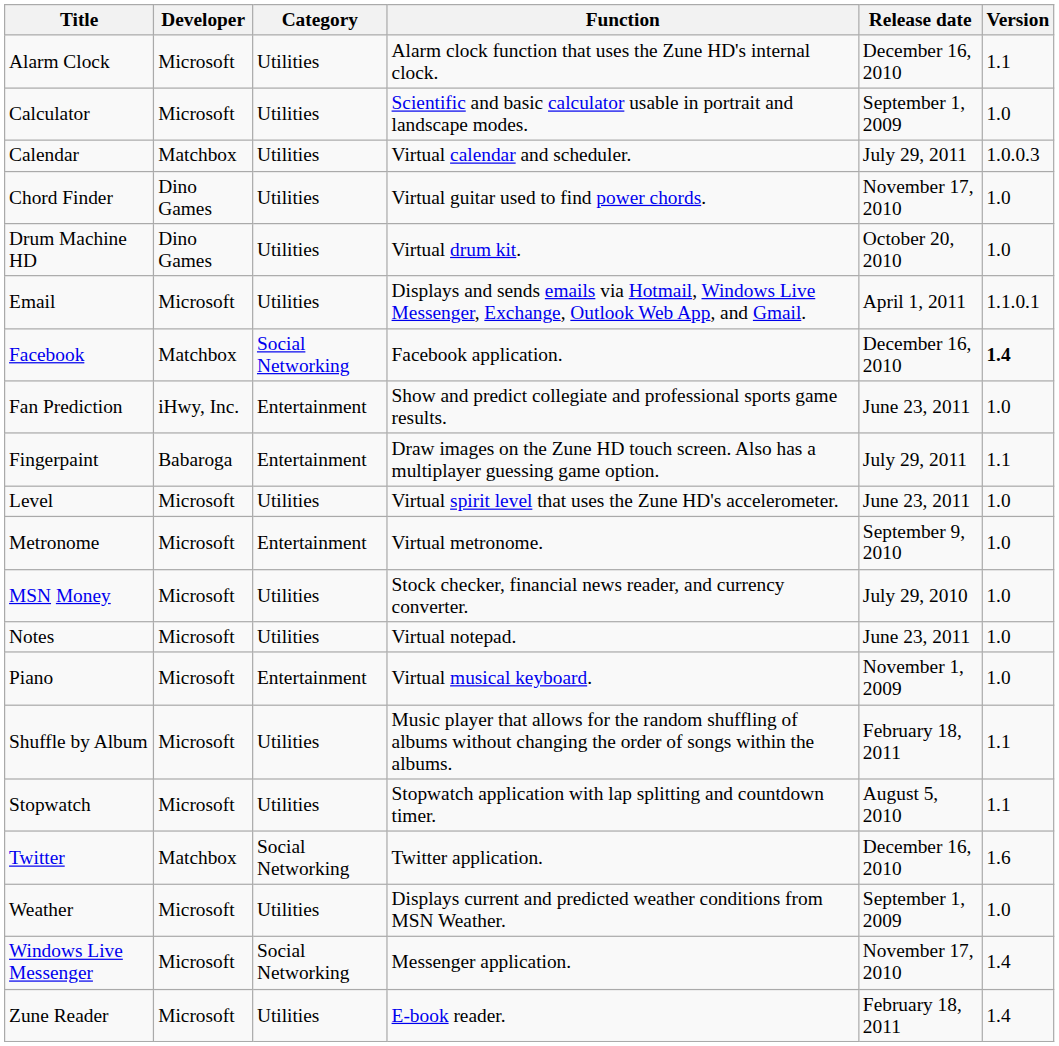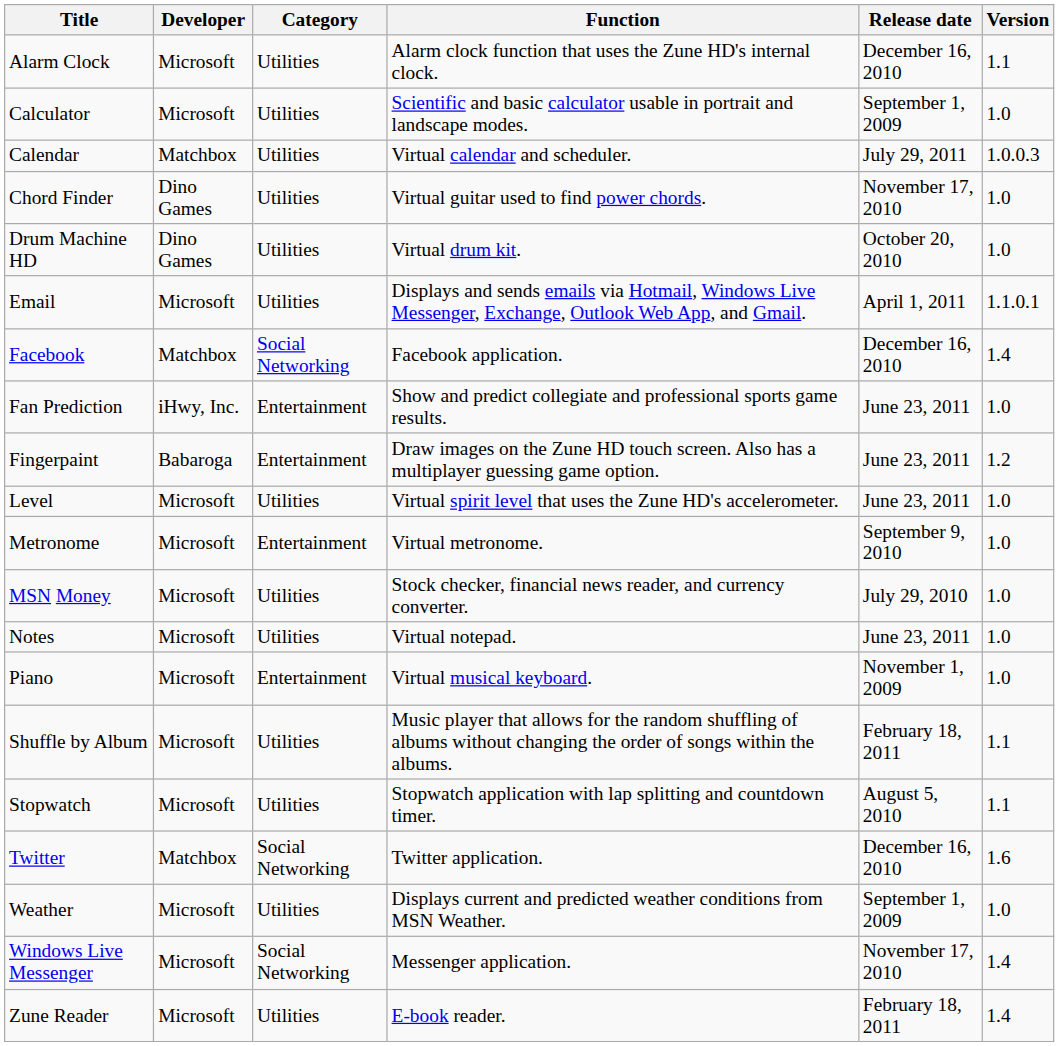 <table class="wikitable sortable" border="1">
 <tr>
 <th>Title</th>
 <th>Developer</th>
 <th>Category</th>
 <th>Function</th>
 <th>Release date</th>
 <th>Version</th>
 </tr>
 <tr>
 <td>Alarm Clock</td>
 <td>Microsoft</td>
 <td>Utilities</td>
 <td>Alarm clock function that uses the Zune HD's internal clock.</td>
 <td>December 16, 2010</td>
 <td>1.1</td>
 </tr>
 <tr>
 <td>Calculator</td>
 <td>Microsoft</td>
 <td>Utilities</td>
 <td><a href='#'>Scientific</a> and basic <a href='#'>calculator</a> usable in portrait and landscape modes.</td>
 <td>September 1, 2009</td>
 <td>1.0</td>
 </tr>
 <tr>
 <td>Calendar</td>
 <td>Matchbox</td>
 <td>Utilities</td>
 <td>Virtual <a href='#'>calendar</a> and scheduler.</td>
 <td>July 29, 2011</td>
 <td>1.0.0.3</td>
 </tr>
 <tr>
 <td>Chord Finder</td>
 <td>Dino Games</td>
 <td>Utilities</td>
 <td>Virtual guitar used to find <a href='#'>power chords</a>.</td>
 <td>November 17, 2010</td>
 <td>1.0</td>
 </tr>
 <tr>
 <td>Drum Machine HD</td>
 <td>Dino Games</td>
 <td>Utilities</td>
 <td>Virtual <a href='#'>drum kit</a>.</td>
 <td>October 20, 2010</td>
 <td>1.0</td>
 </tr>
 <tr>
 <td>Email</td>
 <td>Microsoft</td>
 <td>Utilities</td>
 <td>Displays and sends <a href='#'>emails</a> via <a href='#'>Hotmail</a>, <a href='#'>Windows Live Messenger</a>, <a href='#'>Exchange</a>, <a href='#'>Outlook Web App</a>, and <a href='#'>Gmail</a>.</td>
 <td>April 1, 2011</td>
 <td>1.1.0.1</td>
 </tr>
 <tr>
 <td><a href='#'>Facebook</a></td>
 <td>Matchbox</td>
 <td><a href='#'>Social Networking</a></td>
 <td>Facebook application.</td>
 <td>December 16, 2010</td>
-<td><strong>1.4</strong></td>
+<td>1.4</td>
 </tr>
 <tr>
 <td>Fan Prediction</td>
 <td>iHwy, Inc.</td>
 <td>Entertainment</td>
 <td>Show and predict collegiate and professional sports game results.</td>
 <td>June 23, 2011</td>
 <td>1.0</td>
 </tr>
 <tr>
 <td>Fingerpaint</td>
 <td>Babaroga</td>
 <td>Entertainment</td>
 <td>Draw images on the Zune HD touch screen. Also has a multiplayer guessing game option.</td>
-<td>July 29, 2011</td>
-<td>1.1</td>
+<td>June 23, 2011</td>
+<td>1.2</td>
 </tr>
 <tr>
 <td>Level</td>
 <td>Microsoft</td>
 <td>Utilities</td>
 <td>Virtual <a href='#'>spirit level</a> that uses the Zune HD's accelerometer.</td>
 <td>June 23, 2011</td>
 <td>1.0</td>
 </tr>
 <tr>
 <td>Metronome</td>
 <td>Microsoft</td>
 <td>Entertainment</td>
 <td>Virtual metronome.</td>
 <td>September 9, 2010</td>
 <td>1.0</td>
 </tr>
 <tr>
 <td><a href='#'>MSN</a> <a href='#'>Money</a></td>
 <td>Microsoft</td>
 <td>Utilities</td>
 <td>Stock checker, financial news reader, and currency converter.</td>
 <td>July 29, 2010</td>
 <td>1.0</td>
 </tr>
 <tr>
 <td>Notes</td>
 <td>Microsoft</td>
 <td>Utilities</td>
 <td>Virtual notepad.</td>
 <td>June 23, 2011</td>
 <td>1.0</td>
 </tr>
 <tr>
 <td>Piano</td>
 <td>Microsoft</td>
 <td>Entertainment</td>
 <td>Virtual <a href='#'>musical keyboard</a>.</td>
 <td>November 1, 2009</td>
 <td>1.0</td>
 </tr>
 <tr>
 <td>Shuffle by Album</td>
 <td>Microsoft</td>
 <td>Utilities</td>
 <td>Music player that allows for the random shuffling of albums without changing the order of songs within the albums.</td>
 <td>February 18, 2011</td>
 <td>1.1</td>
 </tr>
 <tr>
 <td>Stopwatch</td>
 <td>Microsoft</td>
 <td>Utilities</td>
 <td>Stopwatch application with lap splitting and countdown timer.</td>
 <td>August 5, 2010</td>
 <td>1.1</td>
 </tr>
 <tr>
 <td><a href='#'>Twitter</a></td>
 <td>Matchbox</td>
 <td>Social Networking</td>
 <td>Twitter application.</td>
 <td>December 16, 2010</td>
 <td>1.6</td>
 </tr>
 <tr>
 <td>Weather</td>
 <td>Microsoft</td>
 <td>Utilities</td>
 <td>Displays current and predicted weather conditions from MSN Weather.</td>
 <td>September 1, 2009</td>
 <td>1.0</td>
 </tr>
 <tr>
 <td><a href='#'>Windows Live Messenger</a></td>
 <td>Microsoft</td>
 <td>Social Networking</td>
 <td>Messenger application.</td>
 <td>November 17, 2010</td>
 <td>1.4</td>
 </tr>
 <tr>
 <td>Zune Reader</td>
 <td>Microsoft</td>
 <td>Utilities</td>
 <td><a href='#'>E-book</a> reader.</td>
 <td>February 18, 2011</td>
 <td>1.4</td>
 </tr>
 </table>
